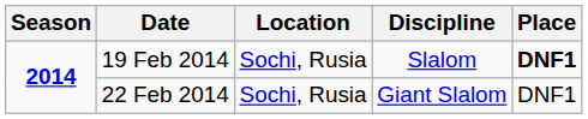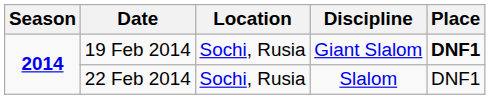 <table class="wikitable">
 <tr>
 <th>Season</th>
 <th>Date</th>
 <th>Location</th>
 <th>Discipline</th>
 <th>Place</th>
 </tr>
 <tr align=center>
 <td center rowspan=2><strong><a href='#'>2014</a></strong></td>
 <td>19 Feb 2014</td>
 <td> <a href='#'>Sochi</a>, Rusia</td>
-<td><a href='#'>Slalom</a></td>
+<td><a href='#'>Giant Slalom</a></td>
 <td><strong>DNF1</strong></td>
 </tr>
 <tr align=center>
 <td>22 Feb 2014</td>
 <td> <a href='#'>Sochi</a>, Rusia</td>
-<td><a href='#'>Giant Slalom</a></td>
+<td><a href='#'>Slalom</a></td>
 <td>DNF1</td>
 </tr>
 </table>
